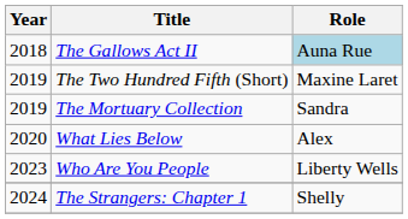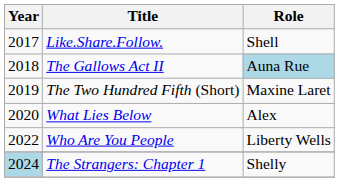 <table class="wikitable"|->
 <tr>
 <th>Year</th>
 <th>Title</th>
 <th>Role</th>
+</tr>
+<tr>
+<td>2017</td>
+<td><em> <a href='#'>Like.Share.Follow.</a> </em></td>
+<td>Shell</td>
 </tr>
 <tr>
 <td>2018</td>
 <td><em><a href='#'>The Gallows Act II</a></em></td>
 <td style="background: lightblue;">Auna Rue</td>
 </tr>
 <tr>
 <td>2019</td>
 <td><em> The Two Hundred Fifth </em> (Short)</td>
 <td>Maxine Laret</td>
 </tr>
 <tr>
-<td>2019</td>
-<td><em><a href='#'>The Mortuary Collection</a></em></td>
-<td>Sandra</td>
-</tr>
-<tr>
 <td>2020</td>
 <td><em><a href='#'>What Lies Below</a></em></td>
 <td>Alex</td>
 </tr>
 <tr>
-<td>2023</td>
+<td>2022</td>
 <td><em><a href='#'>Who Are You People</a></em></td>
 <td>Liberty Wells</td>
 </tr>
 <tr>
 </tr>
 <tr>
-<td>2024</td>
+<td style="background: lightblue;">2024</td>
 <td><em><a href='#'>The Strangers: Chapter 1</a></em></td>
 <td>Shelly</td>
 </tr>
 <tr>
 </tr>
 </table>
